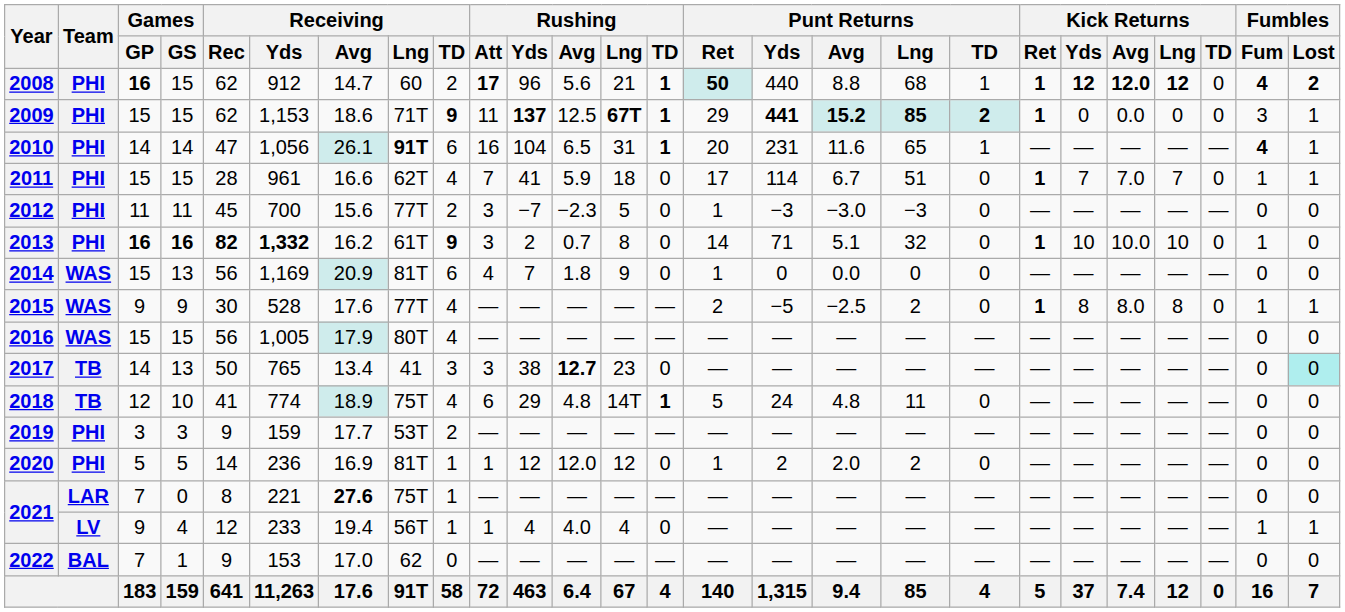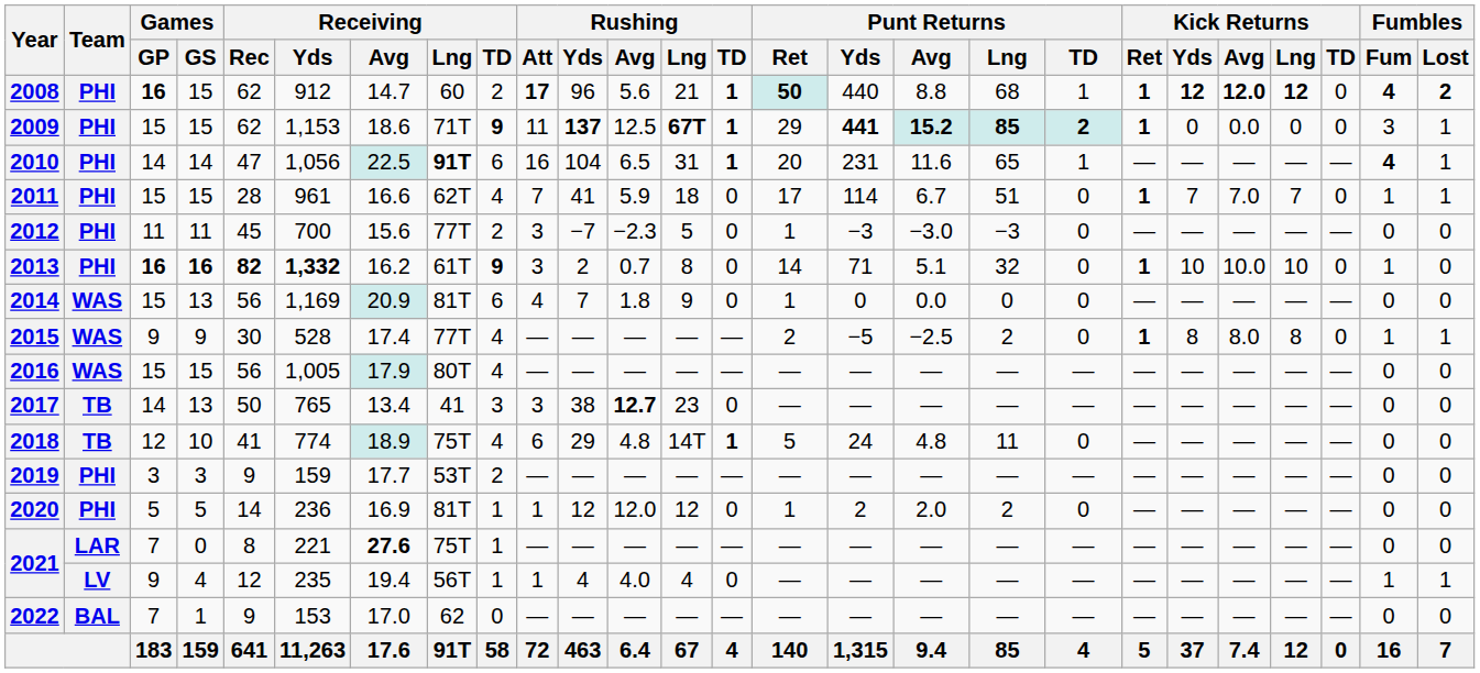 <table class="wikitable" style="text-align: center;">
 <tr>
 <th rowspan="2">Year</th>
 <th rowspan="2">Team</th>
 <th colspan="2">Games</th>
 <th colspan="5">Receiving</th>
 <th colspan="5">Rushing</th>
 <th colspan="5">Punt Returns</th>
 <th colspan="5">Kick Returns</th>
 <th colspan="2">Fumbles</th>
 </tr>
 <tr>
 <th>GP</th>
 <th>GS</th>
 <th>Rec</th>
 <th>Yds</th>
 <th>Avg</th>
 <th>Lng</th>
 <th>TD</th>
 <th>Att</th>
 <th>Yds</th>
 <th>Avg</th>
 <th>Lng</th>
 <th>TD</th>
 <th>Ret</th>
 <th>Yds</th>
 <th>Avg</th>
 <th>Lng</th>
 <th>TD</th>
 <th>Ret</th>
 <th>Yds</th>
 <th>Avg</th>
 <th>Lng</th>
 <th>TD</th>
 <th>Fum</th>
 <th>Lost</th>
 </tr>
 <tr>
 <th><a href='#'>2008</a></th>
 <th><a href='#'>PHI</a></th>
 <td><strong>16</strong></td>
 <td>15</td>
 <td>62</td>
 <td>912</td>
 <td>14.7</td>
 <td>60</td>
 <td>2</td>
 <td><strong>17</strong></td>
 <td>96</td>
 <td>5.6</td>
 <td>21</td>
 <td><strong>1</strong></td>
 <td style="background:#cfecec; width:3em;"><strong>50</strong></td>
 <td>440</td>
 <td>8.8</td>
 <td>68</td>
 <td>1</td>
 <td><strong>1</strong></td>
 <td><strong>12</strong></td>
 <td><strong>12.0</strong></td>
 <td><strong>12</strong></td>
 <td>0</td>
 <td><strong>4</strong></td>
 <td><strong>2</strong></td>
 </tr>
 <tr>
 <th><a href='#'>2009</a></th>
 <th><a href='#'>PHI</a></th>
 <td>15</td>
 <td>15</td>
 <td>62</td>
 <td>1,153</td>
 <td>18.6</td>
 <td>71T</td>
 <td><strong>9</strong></td>
 <td>11</td>
 <td><strong>137</strong></td>
 <td>12.5</td>
 <td><strong>67T</strong></td>
 <td><strong>1</strong></td>
 <td>29</td>
 <td><strong>441</strong></td>
 <td style="background:#cfecec; width:3em;"><strong>15.2</strong></td>
 <td style="background:#cfecec; width:3em;"><strong>85</strong></td>
 <td style="background:#cfecec; width:3em;"><strong>2</strong></td>
 <td><strong>1</strong></td>
 <td>0</td>
 <td>0.0</td>
 <td>0</td>
 <td>0</td>
 <td>3</td>
 <td>1</td>
 </tr>
 <tr>
 <th><a href='#'>2010</a></th>
 <th><a href='#'>PHI</a></th>
 <td>14</td>
 <td>14</td>
 <td>47</td>
 <td>1,056</td>
-<td style="background:#cfecec; width:3em;">26.1</td>
+<td style="background:#cfecec; width:3em;">22.5</td>
 <td><strong>91T</strong></td>
 <td>6</td>
 <td>16</td>
 <td>104</td>
 <td>6.5</td>
 <td>31</td>
 <td><strong>1</strong></td>
 <td>20</td>
 <td>231</td>
 <td>11.6</td>
 <td>65</td>
 <td>1</td>
 <td>—</td>
 <td>—</td>
 <td>—</td>
 <td>—</td>
 <td>—</td>
 <td><strong>4</strong></td>
 <td>1</td>
 </tr>
 <tr>
 <th><a href='#'>2011</a></th>
 <th><a href='#'>PHI</a></th>
 <td>15</td>
 <td>15</td>
 <td>28</td>
 <td>961</td>
 <td>16.6</td>
 <td>62T</td>
 <td>4</td>
 <td>7</td>
 <td>41</td>
 <td>5.9</td>
 <td>18</td>
 <td>0</td>
 <td>17</td>
 <td>114</td>
 <td>6.7</td>
 <td>51</td>
 <td>0</td>
 <td><strong>1</strong></td>
 <td>7</td>
 <td>7.0</td>
 <td>7</td>
 <td>0</td>
 <td>1</td>
 <td>1</td>
 </tr>
 <tr>
 <th><a href='#'>2012</a></th>
 <th><a href='#'>PHI</a></th>
 <td>11</td>
 <td>11</td>
 <td>45</td>
 <td>700</td>
 <td>15.6</td>
 <td>77T</td>
 <td>2</td>
 <td>3</td>
 <td>−7</td>
 <td>−2.3</td>
 <td>5</td>
 <td>0</td>
 <td>1</td>
 <td>−3</td>
 <td>−3.0</td>
 <td>−3</td>
 <td>0</td>
 <td>—</td>
 <td>—</td>
 <td>—</td>
 <td>—</td>
 <td>—</td>
 <td>0</td>
 <td>0</td>
 </tr>
 <tr>
 <th><a href='#'>2013</a></th>
 <th><a href='#'>PHI</a></th>
 <td><strong>16</strong></td>
 <td><strong>16</strong></td>
 <td><strong>82</strong></td>
 <td><strong>1,332</strong></td>
 <td>16.2</td>
 <td>61T</td>
 <td><strong>9</strong></td>
 <td>3</td>
 <td>2</td>
 <td>0.7</td>
 <td>8</td>
 <td>0</td>
 <td>14</td>
 <td>71</td>
 <td>5.1</td>
 <td>32</td>
 <td>0</td>
 <td><strong>1</strong></td>
 <td>10</td>
 <td>10.0</td>
 <td>10</td>
 <td>0</td>
 <td>1</td>
 <td>0</td>
 </tr>
 <tr>
 <th><a href='#'>2014</a></th>
 <th><a href='#'>WAS</a></th>
 <td>15</td>
 <td>13</td>
 <td>56</td>
 <td>1,169</td>
 <td style="background:#cfecec; width:3em;">20.9</td>
 <td>81T</td>
 <td>6</td>
 <td>4</td>
 <td>7</td>
 <td>1.8</td>
 <td>9</td>
 <td>0</td>
 <td>1</td>
 <td>0</td>
 <td>0.0</td>
 <td>0</td>
 <td>0</td>
 <td>—</td>
 <td>—</td>
 <td>—</td>
 <td>—</td>
 <td>—</td>
 <td>0</td>
 <td>0</td>
 </tr>
 <tr>
 <th><a href='#'>2015</a></th>
 <th><a href='#'>WAS</a></th>
 <td>9</td>
 <td>9</td>
 <td>30</td>
 <td>528</td>
-<td>17.6</td>
+<td>17.4</td>
 <td>77T</td>
 <td>4</td>
 <td>—</td>
 <td>—</td>
 <td>—</td>
 <td>—</td>
 <td>—</td>
 <td>2</td>
 <td>−5</td>
 <td>−2.5</td>
 <td>2</td>
 <td>0</td>
 <td><strong>1</strong></td>
 <td>8</td>
 <td>8.0</td>
 <td>8</td>
 <td>0</td>
 <td>1</td>
 <td>1</td>
 </tr>
 <tr>
 <th><a href='#'>2016</a></th>
 <th><a href='#'>WAS</a></th>
 <td>15</td>
 <td>15</td>
 <td>56</td>
 <td>1,005</td>
 <td style="background:#cfecec; width:3em;">17.9</td>
 <td>80T</td>
 <td>4</td>
 <td>—</td>
 <td>—</td>
 <td>—</td>
 <td>—</td>
 <td>—</td>
 <td>—</td>
 <td>—</td>
 <td>—</td>
 <td>—</td>
 <td>—</td>
 <td>—</td>
 <td>—</td>
 <td>—</td>
 <td>—</td>
 <td>—</td>
 <td>0</td>
 <td>0</td>
 </tr>
 <tr>
 <th><a href='#'>2017</a></th>
 <th><a href='#'>TB</a></th>
 <td>14</td>
 <td>13</td>
 <td>50</td>
 <td>765</td>
 <td>13.4</td>
 <td>41</td>
 <td>3</td>
 <td>3</td>
 <td>38</td>
 <td><strong>12.7</strong></td>
 <td>23</td>
 <td>0</td>
 <td>—</td>
 <td>—</td>
 <td>—</td>
 <td>—</td>
 <td>—</td>
 <td>—</td>
 <td>—</td>
 <td>—</td>
 <td>—</td>
 <td>—</td>
 <td>0</td>
-<td style="background: paleturquoise;">0</td>
+<td>0</td>
 </tr>
 <tr>
 <th><a href='#'>2018</a></th>
 <th><a href='#'>TB</a></th>
 <td>12</td>
 <td>10</td>
 <td>41</td>
 <td>774</td>
 <td style="background:#cfecec; width:3em;">18.9</td>
 <td>75T</td>
 <td>4</td>
 <td>6</td>
 <td>29</td>
 <td>4.8</td>
 <td>14T</td>
 <td><strong>1</strong></td>
 <td>5</td>
 <td>24</td>
 <td>4.8</td>
 <td>11</td>
 <td>0</td>
 <td>—</td>
 <td>—</td>
 <td>—</td>
 <td>—</td>
 <td>—</td>
 <td>0</td>
 <td>0</td>
 </tr>
 <tr>
 <th><a href='#'>2019</a></th>
 <th><a href='#'>PHI</a></th>
 <td>3</td>
 <td>3</td>
 <td>9</td>
 <td>159</td>
 <td>17.7</td>
 <td>53T</td>
 <td>2</td>
 <td>—</td>
 <td>—</td>
 <td>—</td>
 <td>—</td>
 <td>—</td>
 <td>—</td>
 <td>—</td>
 <td>—</td>
 <td>—</td>
 <td>—</td>
 <td>—</td>
 <td>—</td>
 <td>—</td>
 <td>—</td>
 <td>—</td>
 <td>0</td>
 <td>0</td>
 </tr>
 <tr>
 <th><a href='#'>2020</a></th>
 <th><a href='#'>PHI</a></th>
 <td>5</td>
 <td>5</td>
 <td>14</td>
 <td>236</td>
 <td>16.9</td>
 <td>81T</td>
 <td>1</td>
 <td>1</td>
 <td>12</td>
 <td>12.0</td>
 <td>12</td>
 <td>0</td>
 <td>1</td>
 <td>2</td>
 <td>2.0</td>
 <td>2</td>
 <td>0</td>
 <td>—</td>
 <td>—</td>
 <td>—</td>
 <td>—</td>
 <td>—</td>
 <td>0</td>
 <td>0</td>
 </tr>
 <tr>
 <th rowspan="2"><a href='#'>2021</a></th>
 <th><a href='#'>LAR</a></th>
 <td>7</td>
 <td>0</td>
 <td>8</td>
 <td>221</td>
 <td><strong>27.6</strong></td>
 <td>75T</td>
 <td>1</td>
 <td>—</td>
 <td>—</td>
 <td>—</td>
 <td>—</td>
 <td>—</td>
 <td>—</td>
 <td>—</td>
 <td>—</td>
 <td>—</td>
 <td>—</td>
 <td>—</td>
 <td>—</td>
 <td>—</td>
 <td>—</td>
 <td>—</td>
 <td>0</td>
 <td>0</td>
 </tr>
 <tr>
 <th><a href='#'>LV</a></th>
 <td>9</td>
 <td>4</td>
 <td>12</td>
-<td>233</td>
+<td>235</td>
 <td>19.4</td>
 <td>56T</td>
 <td>1</td>
 <td>1</td>
 <td>4</td>
 <td>4.0</td>
 <td>4</td>
 <td>0</td>
 <td>—</td>
 <td>—</td>
 <td>—</td>
 <td>—</td>
 <td>—</td>
 <td>—</td>
 <td>—</td>
 <td>—</td>
 <td>—</td>
 <td>—</td>
 <td>1</td>
 <td>1</td>
 </tr>
 <tr>
 <th><a href='#'>2022</a></th>
 <th><a href='#'>BAL</a></th>
 <td>7</td>
 <td>1</td>
 <td>9</td>
 <td>153</td>
 <td>17.0</td>
 <td>62</td>
 <td>0</td>
 <td>—</td>
 <td>—</td>
 <td>—</td>
 <td>—</td>
 <td>—</td>
 <td>—</td>
 <td>—</td>
 <td>—</td>
 <td>—</td>
 <td>—</td>
 <td>—</td>
 <td>—</td>
 <td>—</td>
 <td>—</td>
 <td>—</td>
 <td>0</td>
 <td>0</td>
 </tr>
 <tr>
 <th colspan="2"></th>
 <th>183</th>
 <th>159</th>
 <th>641</th>
 <th>11,263</th>
 <th>17.6</th>
 <th>91T</th>
 <th>58</th>
 <th>72</th>
 <th>463</th>
 <th>6.4</th>
 <th>67</th>
 <th>4</th>
 <th>140</th>
 <th>1,315</th>
 <th>9.4</th>
 <th>85</th>
 <th>4</th>
 <th>5</th>
 <th>37</th>
 <th>7.4</th>
 <th>12</th>
 <th>0</th>
 <th>16</th>
 <th>7</th>
 </tr>
 </table>
